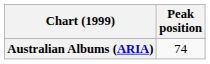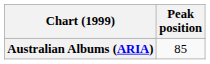 <table class="wikitable plainrowheaders" style="text-align:center">
 <tr>
 <th scope="col">Chart (1999)</th>
 <th scope="col">Peak<br>position</th>
 </tr>
 <tr>
 <th scope="row">Australian Albums (<a href='#'>ARIA</a>)</th>
-<td>74</td>
+<td>85</td>
 </tr>
 </table>
